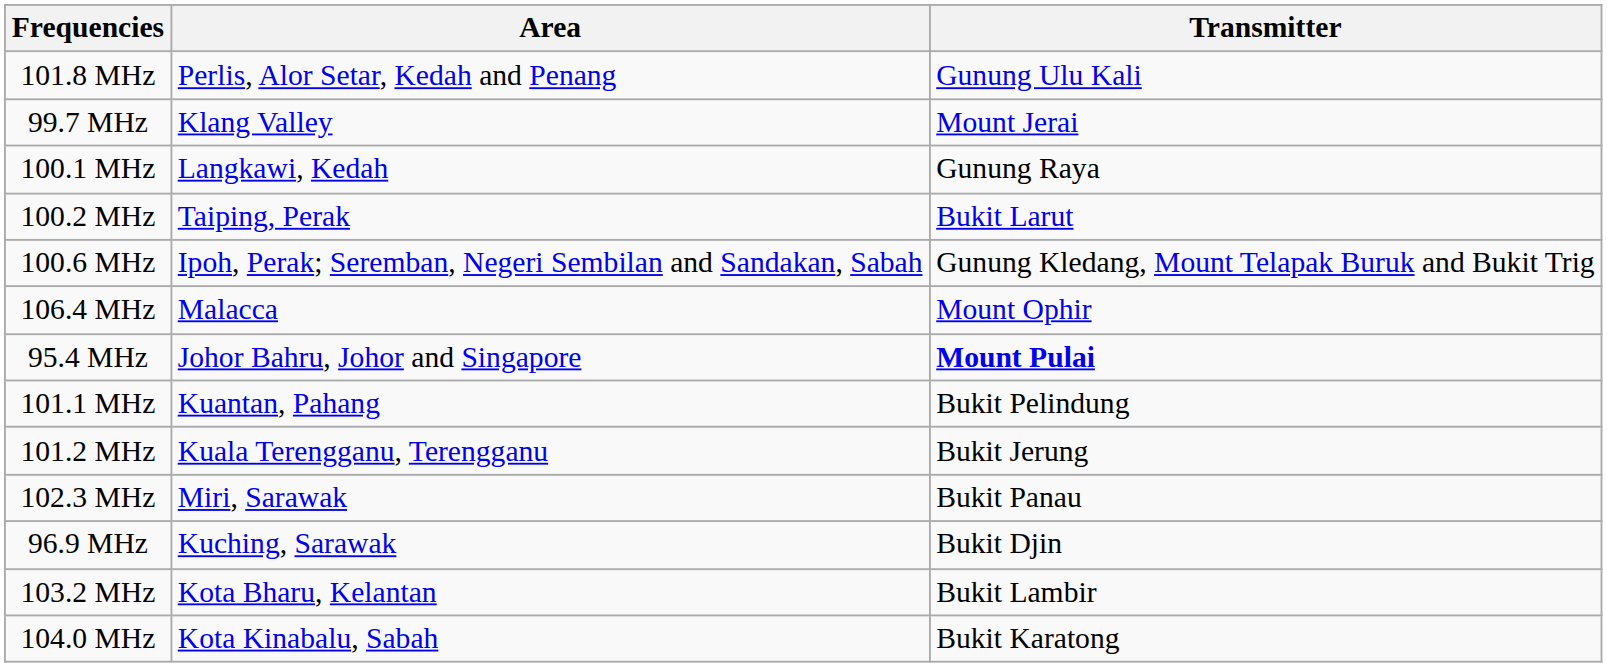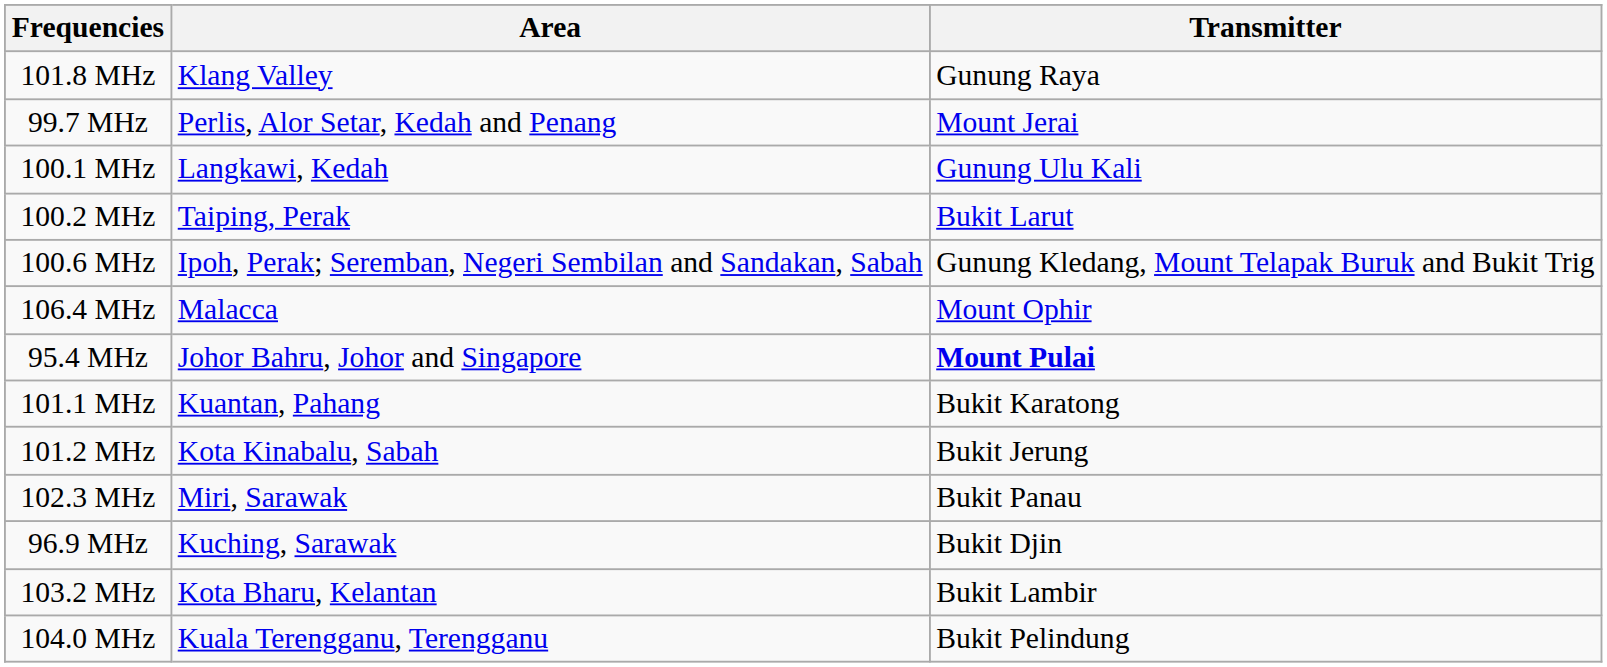 <table class="wikitable">
 <tr>
 <th>Frequencies</th>
 <th>Area</th>
 <th>Transmitter</th>
 </tr>
 <tr>
 <td style="text-align:center;">101.8 MHz</td>
-<td><a href='#'>Perlis</a>, <a href='#'>Alor Setar</a>, <a href='#'>Kedah</a> and <a href='#'>Penang</a></td>
-<td><a href='#'>Gunung Ulu Kali</a></td>
+<td><a href='#'>Klang Valley</a></td>
+<td>Gunung Raya</td>
 </tr>
 <tr>
 <td style="text-align:center;">99.7 MHz</td>
-<td><a href='#'>Klang Valley</a></td>
+<td><a href='#'>Perlis</a>, <a href='#'>Alor Setar</a>, <a href='#'>Kedah</a> and <a href='#'>Penang</a></td>
 <td><a href='#'>Mount Jerai</a></td>
 </tr>
 <tr>
 <td style="text-align:center;">100.1 MHz</td>
 <td><a href='#'>Langkawi</a>, <a href='#'>Kedah</a></td>
-<td>Gunung Raya</td>
+<td><a href='#'>Gunung Ulu Kali</a></td>
 </tr>
 <tr>
 <td style="text-align:center;">100.2 MHz</td>
 <td><a href='#'>Taiping, Perak</a></td>
 <td><a href='#'>Bukit Larut</a></td>
 </tr>
 <tr>
 <td style="text-align:center;">100.6 MHz</td>
 <td><a href='#'>Ipoh</a>, <a href='#'>Perak</a>; <a href='#'>Seremban</a>, <a href='#'>Negeri Sembilan</a> and <a href='#'>Sandakan</a>, <a href='#'>Sabah</a></td>
 <td>Gunung Kledang, <a href='#'>Mount Telapak Buruk</a> and Bukit Trig</td>
 </tr>
 <tr>
 <td style="text-align:center;">106.4 MHz</td>
 <td><a href='#'>Malacca</a></td>
 <td><a href='#'>Mount Ophir</a></td>
 </tr>
 <tr>
 <td style="text-align:center;">95.4 MHz</td>
 <td><a href='#'>Johor Bahru</a>, <a href='#'>Johor</a> and <a href='#'>Singapore</a></td>
 <td><strong><a href='#'>Mount Pulai</a></strong></td>
 </tr>
 <tr>
 <td style="text-align:center;">101.1 MHz</td>
 <td><a href='#'>Kuantan</a>, <a href='#'>Pahang</a></td>
-<td>Bukit Pelindung</td>
+<td>Bukit Karatong</td>
 </tr>
 <tr>
 <td style="text-align:center;">101.2 MHz</td>
-<td><a href='#'>Kuala Terengganu</a>, <a href='#'>Terengganu</a></td>
+<td><a href='#'>Kota Kinabalu</a>, <a href='#'>Sabah</a></td>
 <td>Bukit Jerung</td>
 </tr>
 <tr>
 <td style="text-align:center;">102.3 MHz</td>
 <td><a href='#'>Miri</a>, <a href='#'>Sarawak</a></td>
 <td>Bukit Panau</td>
 </tr>
 <tr>
 <td style="text-align:center;">96.9 MHz</td>
 <td><a href='#'>Kuching</a>, <a href='#'>Sarawak</a></td>
 <td>Bukit Djin</td>
 </tr>
 <tr>
 <td style="text-align:center;">103.2 MHz</td>
 <td><a href='#'>Kota Bharu</a>, <a href='#'>Kelantan</a></td>
 <td>Bukit Lambir</td>
 </tr>
 <tr>
 <td style="text-align:center;">104.0 MHz</td>
-<td><a href='#'>Kota Kinabalu</a>, <a href='#'>Sabah</a></td>
-<td>Bukit Karatong</td>
+<td><a href='#'>Kuala Terengganu</a>, <a href='#'>Terengganu</a></td>
+<td>Bukit Pelindung</td>
 </tr>
 </table>
